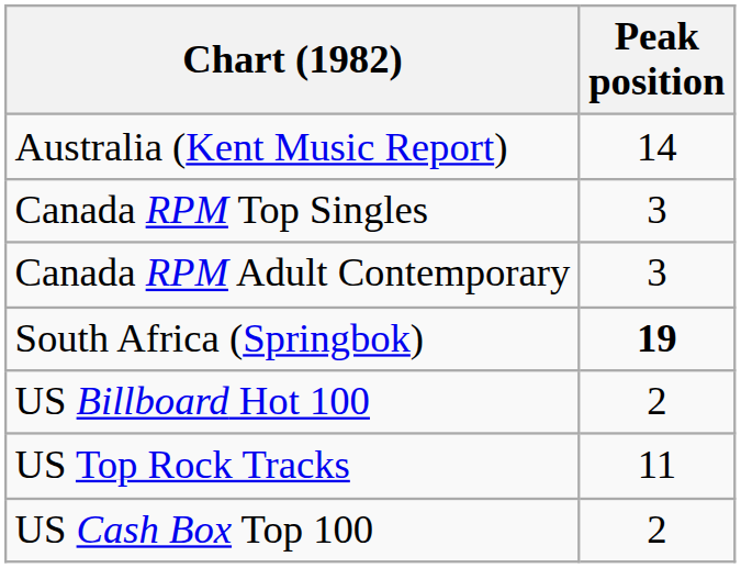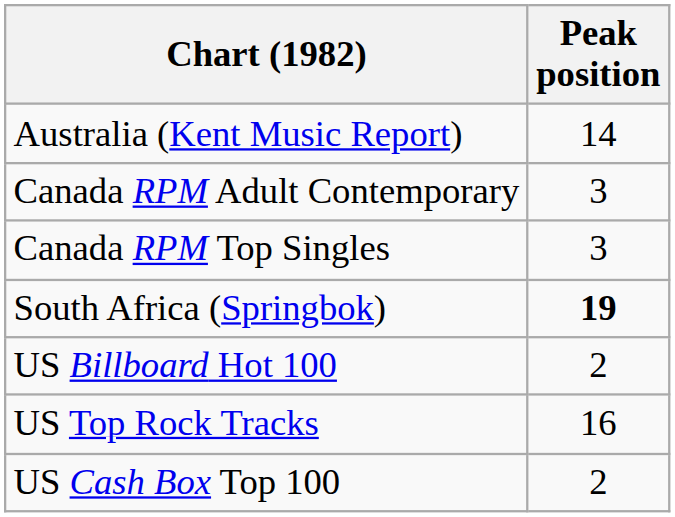 <table class="wikitable sortable">
 <tr>
 <th>Chart (1982)</th>
 <th>Peak<br>position</th>
 </tr>
 <tr>
 <td>Australia (<a href='#'>Kent Music Report</a>)</td>
 <td style="text-align:center;">14</td>
 </tr>
 <tr>
-<td>Canada <em><a href='#'>RPM</a></em> Top Singles</td>
+<td>Canada <em><a href='#'>RPM</a></em> Adult Contemporary</td>
 <td style="text-align:center;">3</td>
 </tr>
 <tr>
-<td>Canada <em><a href='#'>RPM</a></em> Adult Contemporary</td>
+<td>Canada <em><a href='#'>RPM</a></em> Top Singles</td>
 <td style="text-align:center;">3</td>
 </tr>
 <tr>
 <td>South Africa (<a href='#'>Springbok</a>)</td>
 <td align="center"><strong>19</strong></td>
 </tr>
 <tr>
 <td>US <a href='#'><em>Billboard</em> Hot 100</a></td>
 <td style="text-align:center;">2</td>
 </tr>
 <tr>
 <td>US <a href='#'>Top Rock Tracks</a></td>
-<td style="text-align:center;">11</td>
+<td style="text-align:center;">16</td>
 </tr>
 <tr>
 <td>US <a href='#'><em>Cash Box</em></a> Top 100</td>
 <td style="text-align:center;">2</td>
 </tr>
 </table>
